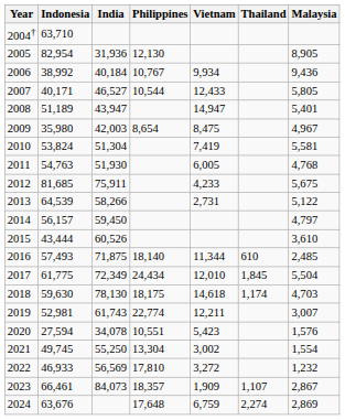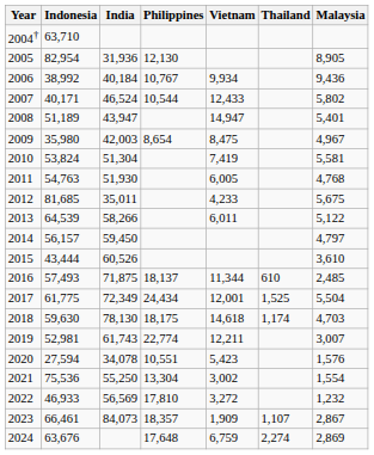 <table class="wikitable">
 <tr>
 <th>Year</th>
 <th>Indonesia</th>
 <th>India</th>
 <th>Philippines</th>
 <th>Vietnam</th>
 <th>Thailand</th>
 <th>Malaysia</th>
 </tr>
 <tr>
 <td>2004<sup>†</sup></td>
 <td>63,710</td>
 <td></td>
 <td></td>
 <td></td>
 <td></td>
 <td></td>
 </tr>
 <tr>
 <td>2005</td>
 <td>82,954</td>
 <td>31,936</td>
 <td>12,130</td>
 <td></td>
 <td></td>
 <td>8,905</td>
 </tr>
 <tr>
 <td>2006</td>
 <td>38,992</td>
 <td>40,184</td>
 <td>10,767</td>
 <td>9,934</td>
 <td></td>
 <td>9,436</td>
 </tr>
 <tr>
 <td>2007</td>
 <td>40,171</td>
-<td>46,527</td>
+<td>46,524</td>
 <td>10,544</td>
 <td>12,433</td>
 <td></td>
-<td>5,805</td>
+<td>5,802</td>
 </tr>
 <tr>
 <td>2008</td>
 <td>51,189</td>
 <td>43,947</td>
 <td></td>
 <td>14,947</td>
 <td></td>
 <td>5,401</td>
 </tr>
 <tr>
 <td>2009</td>
 <td>35,980</td>
 <td>42,003</td>
 <td>8,654</td>
 <td>8,475</td>
 <td></td>
 <td>4,967</td>
 </tr>
 <tr>
 <td>2010</td>
 <td>53,824</td>
 <td>51,304</td>
 <td></td>
 <td>7,419</td>
 <td></td>
 <td>5,581</td>
 </tr>
 <tr>
 <td>2011</td>
 <td>54,763</td>
 <td>51,930</td>
 <td></td>
 <td>6,005</td>
 <td></td>
 <td>4,768</td>
 </tr>
 <tr>
 <td>2012</td>
 <td>81,685</td>
-<td>75,911</td>
+<td>35,011</td>
 <td></td>
 <td>4,233</td>
 <td></td>
 <td>5,675</td>
 </tr>
 <tr>
 <td>2013</td>
 <td>64,539</td>
 <td>58,266</td>
 <td></td>
-<td>2,731</td>
+<td>6,011</td>
 <td></td>
 <td>5,122</td>
 </tr>
 <tr>
 <td>2014</td>
 <td>56,157</td>
 <td>59,450</td>
 <td></td>
 <td></td>
 <td></td>
 <td>4,797</td>
 </tr>
 <tr>
 <td>2015</td>
 <td>43,444</td>
 <td>60,526</td>
 <td></td>
 <td></td>
 <td></td>
 <td>3,610</td>
 </tr>
 <tr>
 <td>2016</td>
 <td>57,493</td>
 <td>71,875</td>
-<td>18,140</td>
+<td>18,137</td>
 <td>11,344</td>
 <td>610</td>
 <td>2,485</td>
 </tr>
 <tr>
 <td>2017</td>
 <td>61,775</td>
 <td>72,349</td>
 <td>24,434</td>
-<td>12,010</td>
-<td>1,845</td>
+<td>12,001</td>
+<td>1,525</td>
 <td>5,504</td>
 </tr>
 <tr>
 <td>2018</td>
 <td>59,630</td>
 <td>78,130</td>
 <td>18,175</td>
 <td>14,618</td>
 <td>1,174</td>
 <td>4,703</td>
 </tr>
 <tr>
 <td>2019</td>
 <td>52,981</td>
 <td>61,743</td>
 <td>22,774</td>
 <td>12,211</td>
 <td></td>
 <td>3,007</td>
 </tr>
 <tr>
 <td>2020</td>
 <td>27,594</td>
 <td>34,078</td>
 <td>10,551</td>
 <td>5,423</td>
 <td></td>
 <td>1,576</td>
 </tr>
 <tr>
 <td>2021</td>
-<td>49,745</td>
+<td>75,536</td>
 <td>55,250</td>
 <td>13,304</td>
 <td>3,002</td>
 <td></td>
 <td>1,554</td>
 </tr>
 <tr>
 <td>2022</td>
 <td>46,933</td>
 <td>56,569</td>
 <td>17,810</td>
 <td>3,272</td>
 <td></td>
 <td>1,232</td>
 </tr>
 <tr>
 <td>2023</td>
 <td>66,461</td>
 <td>84,073</td>
 <td>18,357</td>
 <td>1,909</td>
 <td>1,107</td>
 <td>2,867</td>
 </tr>
 <tr>
 <td>2024</td>
 <td>63,676</td>
 <td></td>
 <td>17,648</td>
 <td>6,759</td>
 <td>2,274</td>
 <td>2,869</td>
 </tr>
 </table>
